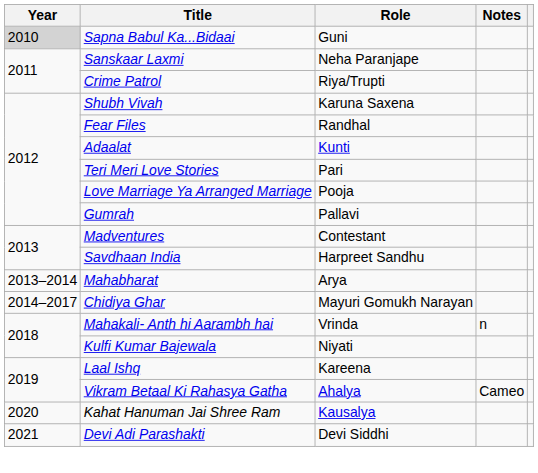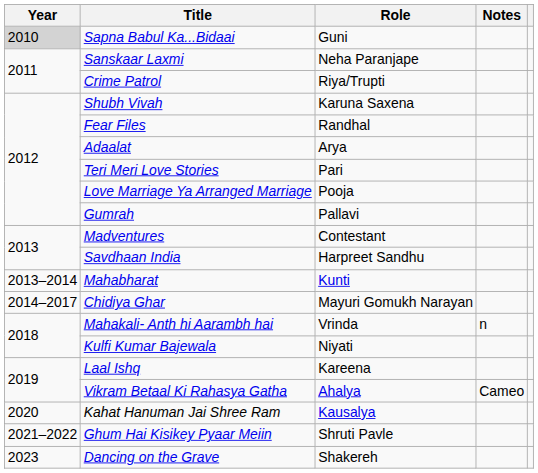 <table class="wikitable sortable">
 <tr>
 <th>Year</th>
 <th>Title</th>
 <th>Role</th>
 <th scope="col" class="unsortable">Notes</th>
 <th scope="col" class="unsortable"></th>
 </tr>
 <tr>
 <td style="background: lightgrey;">2010</td>
 <td><em><a href='#'>Sapna Babul Ka...Bidaai</a></em></td>
 <td>Guni</td>
 <td></td>
 <td></td>
 </tr>
 <tr>
 <td rowspan="2">2011</td>
 <td><em><a href='#'>Sanskaar Laxmi</a></em></td>
 <td>Neha Paranjape</td>
 <td></td>
 <td></td>
 </tr>
 <tr>
 <td><em><a href='#'>Crime Patrol</a></em></td>
 <td>Riya/Trupti</td>
 <td></td>
 <td></td>
 </tr>
 <tr>
 <td rowspan="6">2012</td>
 <td><em><a href='#'>Shubh Vivah</a></em></td>
 <td>Karuna Saxena</td>
 <td></td>
 <td></td>
 </tr>
 <tr>
 <td><em><a href='#'>Fear Files</a></em></td>
 <td>Randhal</td>
 <td></td>
 <td></td>
 </tr>
 <tr>
 <td><em><a href='#'>Adaalat</a></em></td>
-<td><a href='#'>Kunti</a></td>
+<td>Arya</td>
 <td></td>
 <td></td>
 </tr>
 <tr>
 <td><em><a href='#'>Teri Meri Love Stories</a></em></td>
 <td>Pari</td>
 <td></td>
 <td></td>
 </tr>
 <tr>
 <td><em><a href='#'>Love Marriage Ya Arranged Marriage</a></em></td>
 <td>Pooja</td>
 <td></td>
 <td></td>
 </tr>
 <tr>
 <td><em><a href='#'>Gumrah</a></em></td>
 <td>Pallavi</td>
 <td></td>
 <td></td>
 </tr>
 <tr>
 <td rowspan="2">2013</td>
 <td><em><a href='#'>Madventures</a></em></td>
 <td>Contestant</td>
 <td></td>
 <td></td>
 </tr>
 <tr>
 <td><em><a href='#'>Savdhaan India</a></em></td>
 <td>Harpreet Sandhu</td>
 <td></td>
 <td></td>
 </tr>
 <tr>
 <td>2013–2014</td>
 <td><em><a href='#'>Mahabharat</a></em></td>
-<td>Arya</td>
+<td><a href='#'>Kunti</a></td>
 <td></td>
 <td></td>
 </tr>
 <tr>
 <td>2014–2017</td>
 <td><em><a href='#'>Chidiya Ghar</a></em></td>
 <td>Mayuri Gomukh Narayan</td>
 <td></td>
 <td></td>
 </tr>
 <tr>
 <td rowspan="2">2018</td>
 <td><em><a href='#'>Mahakali- Anth hi Aarambh hai</a></em></td>
 <td>Vrinda</td>
 <td>n</td>
 <td></td>
 </tr>
 <tr>
 <td><em><a href='#'>Kulfi Kumar Bajewala</a></em></td>
 <td>Niyati</td>
 <td></td>
 <td></td>
 </tr>
 <tr>
 <td rowspan="2">2019</td>
 <td><em><a href='#'>Laal Ishq</a></em></td>
 <td>Kareena</td>
 <td></td>
 <td></td>
 </tr>
 <tr>
 <td><em><a href='#'>Vikram Betaal Ki Rahasya Gatha</a></em></td>
 <td><a href='#'>Ahalya</a></td>
 <td>Cameo</td>
 <td></td>
 </tr>
 <tr>
 <td>2020</td>
 <td><em>Kahat Hanuman Jai Shree Ram</em></td>
 <td><a href='#'>Kausalya</a></td>
 <td></td>
 <td></td>
 </tr>
 <tr>
-<td>2021</td>
-<td><em><a href='#'>Devi Adi Parashakti</a></em></td>
-<td>Devi Siddhi</td>
+<td>2021–2022</td>
+<td><em><a href='#'>Ghum Hai Kisikey Pyaar Meiin</a></em></td>
+<td>Shruti Pavle</td>
+<td></td>
+<td></td>
+</tr>
+<tr>
+<td>2023</td>
+<td><em><a href='#'>Dancing on the Grave</a></em></td>
+<td>Shakereh</td>
 <td></td>
 <td></td>
 </tr>
 </table>
